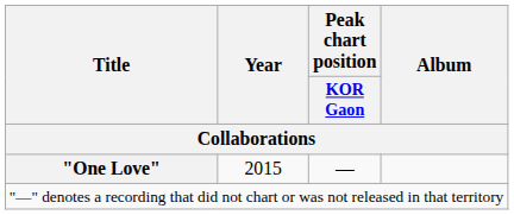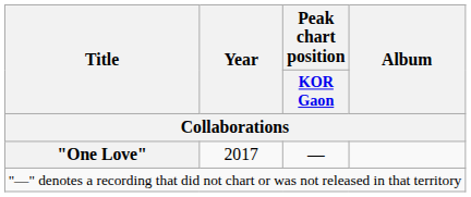 <table class="wikitable plainrowheaders" style="text-align:center">
 <tr>
 <th scope="col" rowspan="2">Title</th>
 <th scope="col" rowspan="2">Year</th>
 <th scope="col">Peak chart position</th>
 <th scope="col" rowspan="2">Album</th>
 </tr>
 <tr>
 <th scope="col" style="font-size:90%; width:2.5em"><a href='#'>KOR<br>Gaon</a></th>
 </tr>
 <tr>
 <th colspan="5">Collaborations</th>
 </tr>
 <tr>
 <th scope="row">"One Love"<br></th>
-<td>2015</td>
+<td>2017</td>
 <td>—</td>
 <td></td>
 </tr>
 <tr>
 <td colspan="4" style="font-size:85%">"—" denotes a recording that did not chart or was not released in that territory</td>
 </tr>
 </table>
